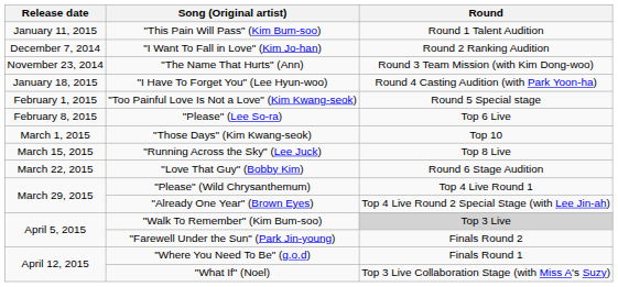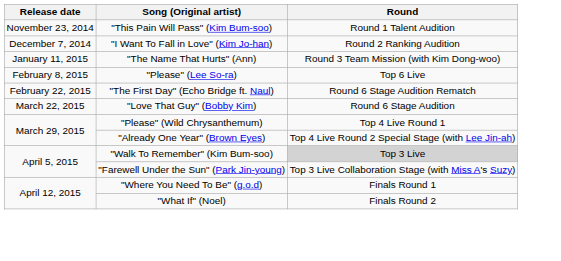 <table class="wikitable">
 <tr>
 <th>Release date</th>
 <th>Song (Original artist)</th>
 <th>Round</th>
 </tr>
 <tr>
-<td align="center">January 11, 2015</td>
+<td align="center">November 23, 2014</td>
 <td align="center">"This Pain Will Pass" (<a href='#'>Kim Bum-soo</a>)</td>
 <td align="center">Round 1 Talent Audition</td>
 </tr>
 <tr>
 <td align="center">December 7, 2014</td>
 <td align="center">"I Want To Fall in Love" (<a href='#'>Kim Jo-han</a>)</td>
 <td align="center">Round 2 Ranking Audition</td>
 </tr>
 <tr>
-<td align="center">November 23, 2014</td>
+<td align="center">January 11, 2015</td>
 <td align="center">"The Name That Hurts" (Ann)</td>
 <td align="center">Round 3 Team Mission (with Kim Dong-woo)</td>
-</tr>
-<tr>
-<td align="center">January 18, 2015</td>
-<td align="center">"I Have To Forget You" (Lee Hyun-woo)</td>
-<td align="center">Round 4 Casting Audition (with <a href='#'>Park Yoon-ha</a>)</td>
-</tr>
-<tr>
-<td align="center">February 1, 2015</td>
-<td align="center">"Too Painful Love Is Not a Love" (<a href='#'>Kim Kwang-seok</a>)</td>
-<td align="center">Round 5 Special stage</td>
 </tr>
 <tr>
 <td align="center">February 8, 2015</td>
 <td align="center">"Please" (<a href='#'>Lee So-ra</a>)</td>
 <td align="center">Top 6 Live</td>
 </tr>
 <tr>
-<td align="center">March 1, 2015</td>
-<td align="center">"Those Days" (Kim Kwang-seok)</td>
-<td align="center">Top 10</td>
-</tr>
-<tr>
-<td align="center">March 15, 2015</td>
-<td align="center">"Running Across the Sky" (<a href='#'>Lee Juck</a>)</td>
-<td align="center">Top 8 Live</td>
+<td align="center">February 22, 2015</td>
+<td align="center">"The First Day" (Echo Bridge ft. <a href='#'>Naul</a>)</td>
+<td align="center">Round 6 Stage Audition Rematch</td>
 </tr>
 <tr>
 <td align="center">March 22, 2015</td>
 <td align="center">"Love That Guy" (<a href='#'>Bobby Kim</a>)</td>
 <td align="center">Round 6 Stage Audition</td>
 </tr>
 <tr>
 <td rowspan="2" align="center">March 29, 2015</td>
 <td align="center">"Please" (Wild Chrysanthemum)</td>
 <td align="center">Top 4 Live Round 1</td>
 </tr>
 <tr>
 <td align="center">"Already One Year" (<a href='#'>Brown Eyes</a>)</td>
 <td align="center">Top 4 Live Round 2 Special Stage (with <a href='#'>Lee Jin-ah</a>)</td>
 </tr>
 <tr>
 <td rowspan="2" align="center">April 5, 2015</td>
 <td align="center">"Walk To Remember" (Kim Bum-soo)</td>
 <td align="center" style="background: lightgrey;">Top 3 Live</td>
 </tr>
 <tr>
 <td align="center">"Farewell Under the Sun" (<a href='#'>Park Jin-young</a>)</td>
-<td align="center">Finals Round 2</td>
+<td align="center">Top 3 Live Collaboration Stage (with <a href='#'>Miss A</a>'s <a href='#'>Suzy</a>)</td>
 </tr>
 <tr>
 <td rowspan="2" align="center">April 12, 2015</td>
 <td align="center">"Where You Need To Be" (<a href='#'>g.o.d</a>)</td>
 <td align="center">Finals Round 1</td>
 </tr>
 <tr>
 <td align="center">"What If" (Noel)</td>
-<td align="center">Top 3 Live Collaboration Stage (with <a href='#'>Miss A</a>'s <a href='#'>Suzy</a>)</td>
+<td align="center">Finals Round 2</td>
 </tr>
 </table>
